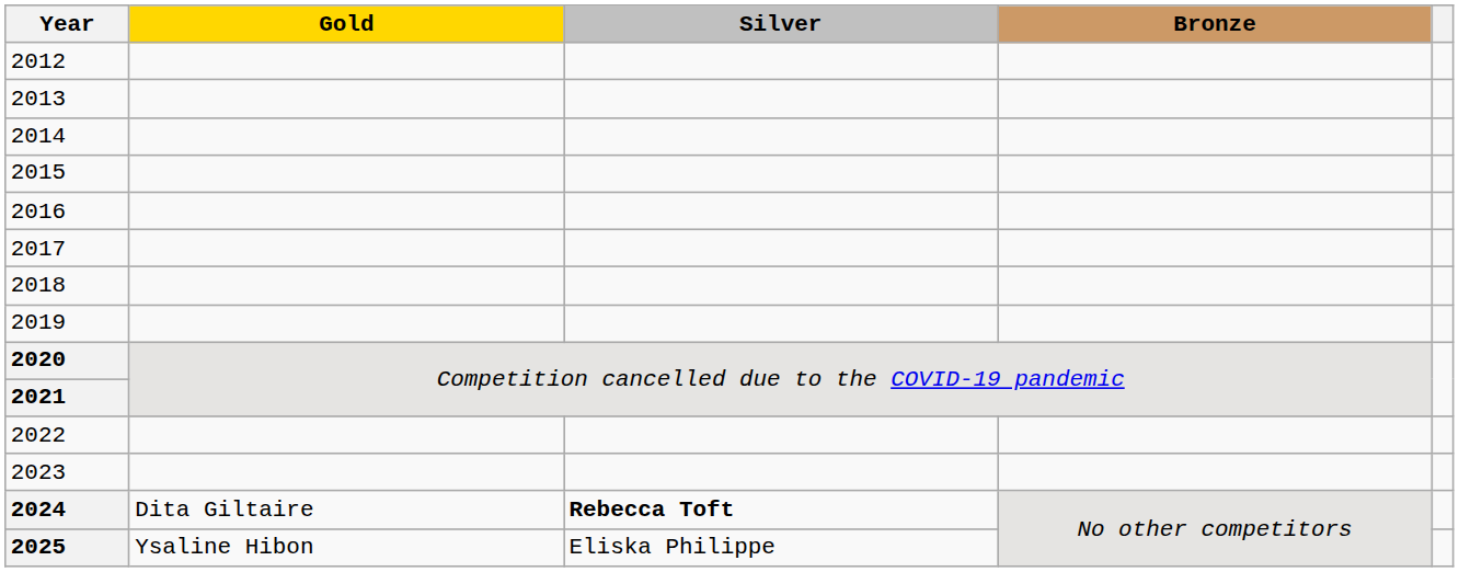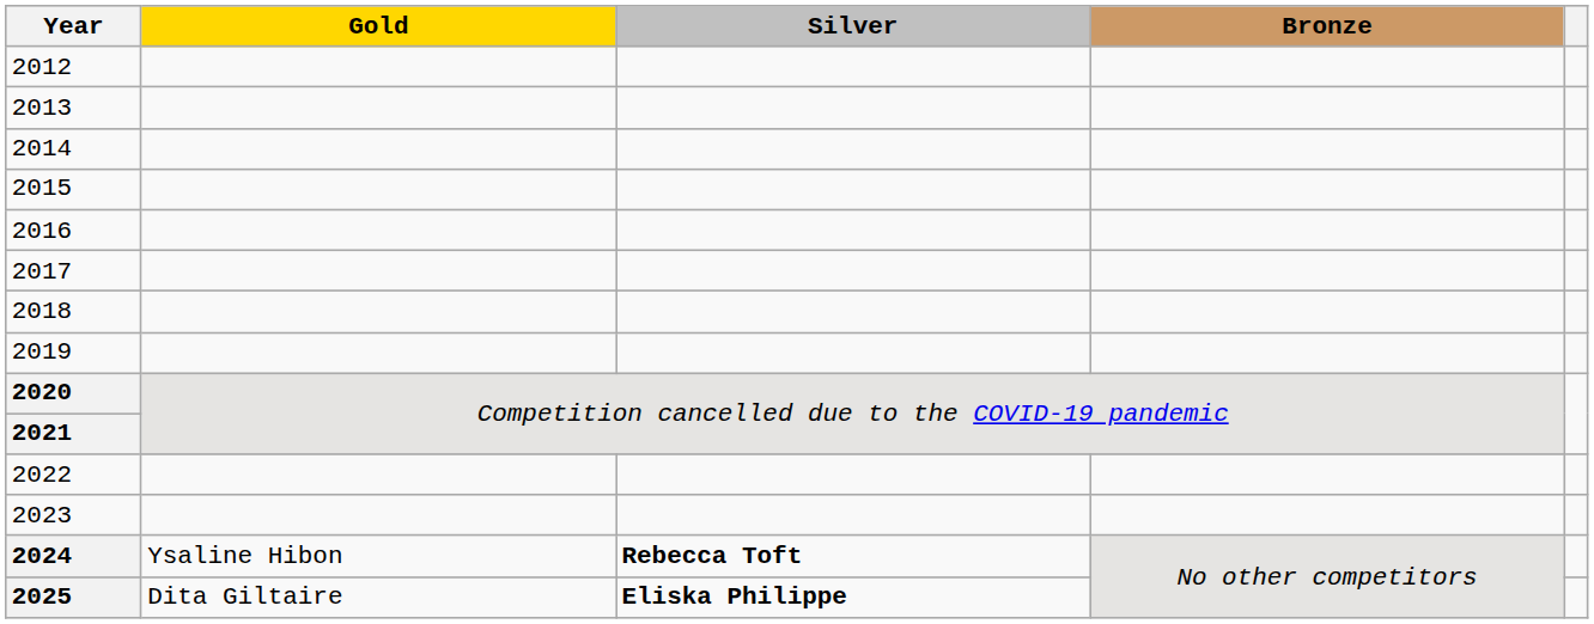 <table class="wikitable unsortable" style="text-align:left; width:65%">
 <tr>
 <th scope="col" style="text-align:center">Year</th>
 <th scope="col" style="text-align:center; width:30%; background:gold">Gold</th>
 <th scope="col" style="text-align:center; width:30%; background:silver">Silver</th>
 <th scope="col" style="text-align:center; width:30%; background:#c96">Bronze</th>
 <th scope="col" style="text-align:center"></th>
 </tr>
 <tr>
 <td>2012</td>
 <td></td>
 <td></td>
 <td></td>
 <td></td>
 </tr>
 <tr>
 <td>2013</td>
 <td></td>
 <td></td>
 <td></td>
 <td></td>
 </tr>
 <tr>
 <td>2014</td>
 <td></td>
 <td></td>
 <td></td>
 <td></td>
 </tr>
 <tr>
 <td>2015</td>
 <td></td>
 <td></td>
 <td></td>
 <td></td>
 </tr>
 <tr>
 <td>2016</td>
 <td></td>
 <td></td>
 <td></td>
 <td></td>
 </tr>
 <tr>
 <td>2017</td>
 <td></td>
 <td></td>
 <td></td>
 <td></td>
 </tr>
 <tr>
 <td>2018</td>
 <td></td>
 <td></td>
 <td></td>
 <td></td>
 </tr>
 <tr>
 <td>2019</td>
 <td></td>
 <td></td>
 <td></td>
 <td></td>
 </tr>
 <tr>
 <th scope="row" style="text-align:left">2020</th>
 <td colspan="3" rowspan="2" align="center" bgcolor="e5e4e2"><em>Competition cancelled due to the <a href='#'>COVID-19 pandemic</a></em></td>
 <td rowspan="2"></td>
 </tr>
 <tr>
 <th scope="row" style="text-align:left">2021</th>
 </tr>
 <tr>
 <td>2022</td>
 <td></td>
 <td></td>
 <td></td>
 <td></td>
 </tr>
 <tr>
 <td>2023</td>
 <td></td>
 <td></td>
 <td></td>
 <td></td>
 </tr>
 <tr>
 <th scope="row" style="text-align:left">2024</th>
-<td>Dita Giltaire</td>
+<td>Ysaline Hibon</td>
 <td><strong>Rebecca Toft</strong></td>
 <td rowspan="2" bgcolor="e5e4e2" align="center"><em>No other competitors</em></td>
 <td></td>
 </tr>
 <tr>
 <th scope="row" style="text-align:left">2025</th>
-<td>Ysaline Hibon</td>
-<td>Eliska Philippe</td>
+<td>Dita Giltaire</td>
+<td><strong>Eliska Philippe</strong></td>
 <td></td>
 </tr>
 </table>
